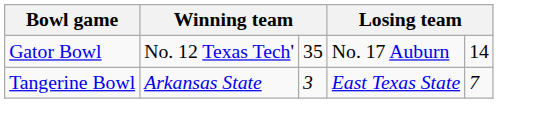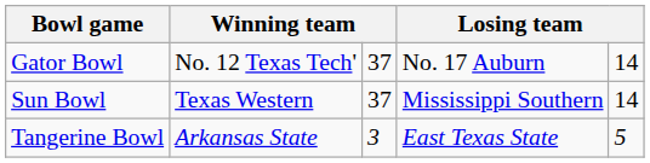 <table class="wikitable">
 <tr>
 <th>Bowl game</th>
 <th colspan="2">Winning team</th>
 <th colspan="2">Losing team</th>
 </tr>
 <tr>
 <td><a href='#'>Gator Bowl</a></td>
 <td>No. 12 <a href='#'>Texas Tech</a>'</td>
-<td>35</td>
+<td>37</td>
 <td>No. 17 <a href='#'>Auburn</a></td>
+<td>14</td>
+</tr>
+<tr>
+<td><a href='#'>Sun Bowl</a></td>
+<td><a href='#'>Texas Western</a></td>
+<td>37</td>
+<td><a href='#'>Mississippi Southern</a></td>
 <td>14</td>
 </tr>
 <tr>
 <td><a href='#'>Tangerine Bowl</a></td>
 <td><em><a href='#'>Arkansas State</a></em></td>
 <td><em>3</em></td>
 <td><em><a href='#'>East Texas State</a></em></td>
-<td><em>7</em></td>
+<td><em>5</em></td>
 </tr>
 </table>
